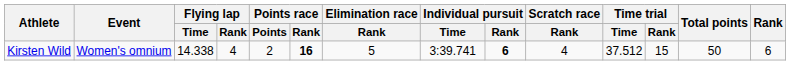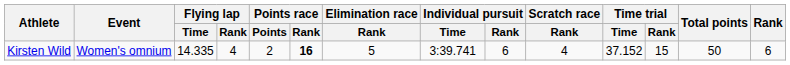 <table class="wikitable" style="font-size:90%">
 <tr>
 <th rowspan="2">Athlete</th>
 <th rowspan="2">Event</th>
 <th colspan=2>Flying lap</th>
 <th colspan=2>Points race</th>
 <th>Elimination race</th>
 <th colspan=2>Individual pursuit</th>
 <th>Scratch race</th>
 <th colspan=2>Time trial</th>
 <th rowspan=2>Total points</th>
 <th rowspan=2>Rank</th>
 </tr>
 <tr style="font-size:95%">
 <th>Time</th>
 <th>Rank</th>
 <th>Points</th>
 <th>Rank</th>
 <th>Rank</th>
 <th>Time</th>
 <th>Rank</th>
 <th>Rank</th>
 <th>Time</th>
 <th>Rank</th>
 </tr>
 <tr align=center>
 <td align=left><a href='#'>Kirsten Wild</a></td>
 <td align=left><a href='#'>Women's omnium</a></td>
-<td>14.338</td>
+<td>14.335</td>
 <td>4</td>
 <td>2</td>
 <td><strong>16</strong></td>
 <td>5</td>
 <td>3:39.741</td>
-<td><strong>6</strong></td>
+<td>6</td>
 <td>4</td>
-<td>37.512</td>
+<td>37.152</td>
 <td>15</td>
 <td>50</td>
 <td>6</td>
 </tr>
 </table>
